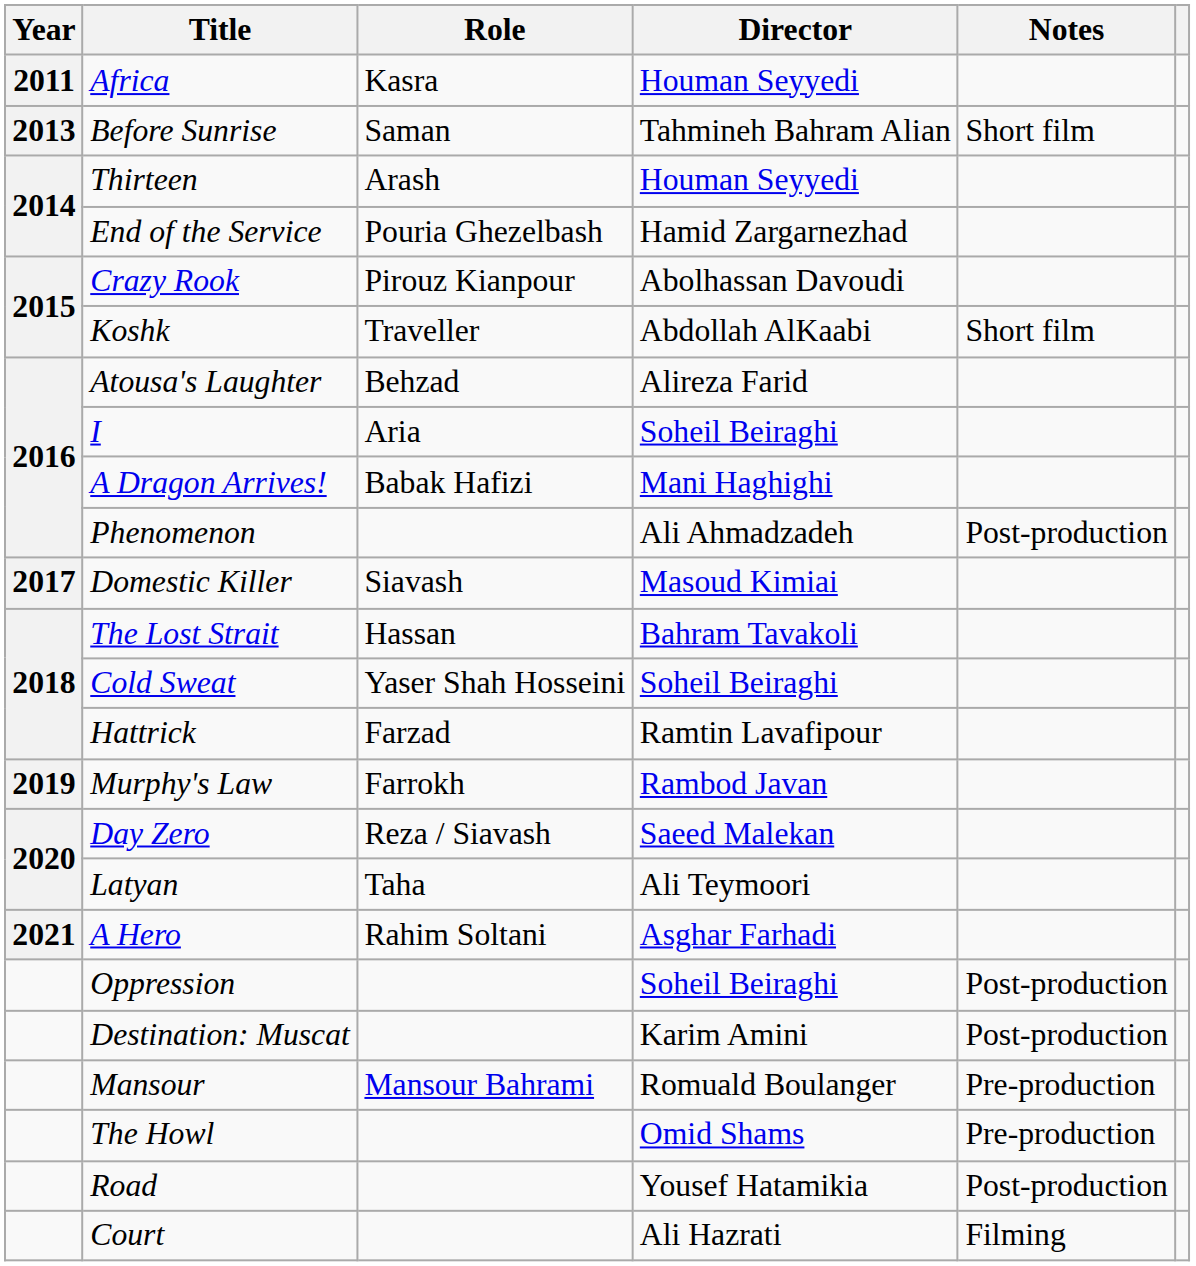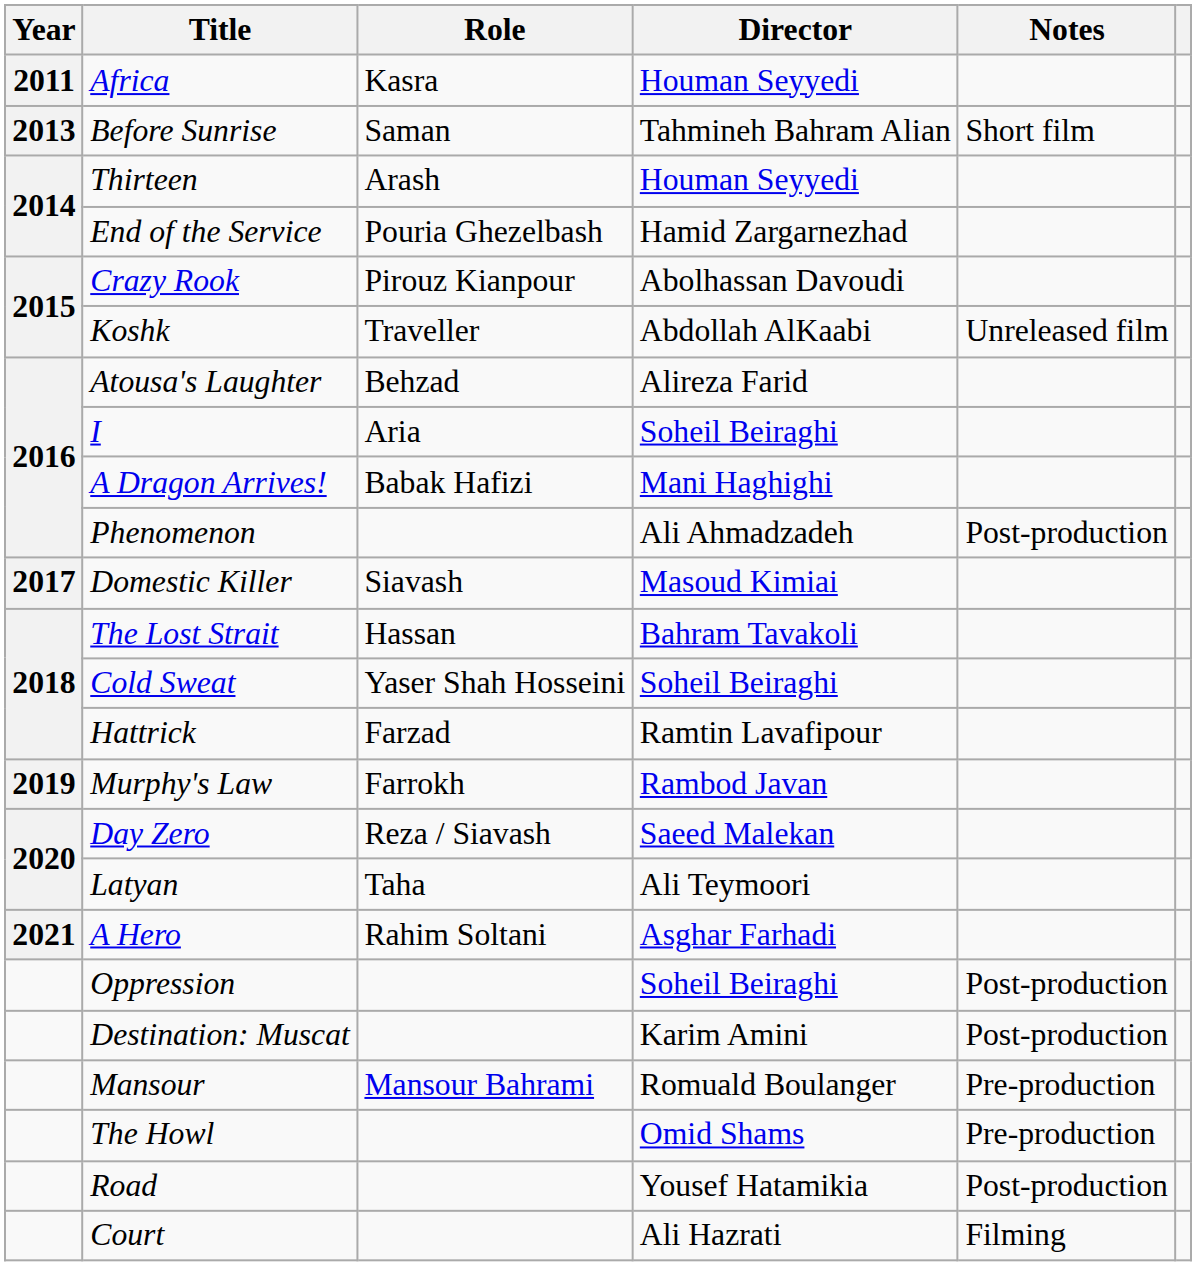 <table class="wikitable plainrowheaders sortable"  style=font-size:100%>
 <tr>
 <th scope="col">Year</th>
 <th scope="col">Title</th>
 <th scope="col">Role</th>
 <th scope="col">Director</th>
 <th scope="col" class="unsortable">Notes</th>
 <th scope="col" class="unsortable"></th>
 </tr>
 <tr>
 <th scope=row>2011</th>
 <td><em><a href='#'>Africa</a></em></td>
 <td>Kasra</td>
 <td><a href='#'>Houman Seyyedi</a></td>
 <td></td>
 <td></td>
 </tr>
 <tr>
 <th scope=row>2013</th>
 <td><em>Before Sunrise</em></td>
 <td>Saman</td>
 <td>Tahmineh Bahram Alian</td>
 <td>Short film</td>
 <td></td>
 </tr>
 <tr>
 <th scope=row rowspan="2">2014</th>
 <td><em>Thirteen</em></td>
 <td>Arash</td>
 <td><a href='#'>Houman Seyyedi</a></td>
 <td></td>
 <td></td>
 </tr>
 <tr>
 <td><em>End of the Service</em></td>
 <td>Pouria Ghezelbash</td>
 <td>Hamid Zargarnezhad</td>
 <td></td>
 <td></td>
 </tr>
 <tr>
 <th scope=row rowspan="2">2015</th>
 <td><em><a href='#'>Crazy Rook</a></em></td>
 <td>Pirouz Kianpour</td>
 <td>Abolhassan Davoudi</td>
 <td></td>
 <td></td>
 </tr>
 <tr>
 <td><em>Koshk</em></td>
 <td>Traveller</td>
 <td>Abdollah AlKaabi</td>
-<td>Short film</td>
+<td>Unreleased film</td>
 <td></td>
 </tr>
 <tr>
 <th scope=row rowspan="4">2016</th>
 <td><em>Atousa's Laughter</em></td>
 <td>Behzad</td>
 <td>Alireza Farid</td>
 <td></td>
 <td></td>
 </tr>
 <tr>
 <td><em><a href='#'>I</a></em></td>
 <td>Aria</td>
 <td><a href='#'>Soheil Beiraghi</a></td>
 <td></td>
 <td></td>
 </tr>
 <tr>
 <td><em><a href='#'>A Dragon Arrives!</a></em></td>
 <td>Babak Hafizi</td>
 <td><a href='#'>Mani Haghighi</a></td>
 <td></td>
 <td></td>
 </tr>
 <tr>
 <td><em>Phenomenon</em></td>
 <td></td>
 <td>Ali Ahmadzadeh</td>
 <td>Post-production</td>
 <td></td>
 </tr>
 <tr>
 <th scope=row>2017</th>
 <td><em>Domestic Killer</em></td>
 <td>Siavash</td>
 <td><a href='#'>Masoud Kimiai</a></td>
 <td></td>
 <td></td>
 </tr>
 <tr>
 <th scope=row rowspan="3">2018</th>
 <td><em><a href='#'>The Lost Strait</a></em></td>
 <td>Hassan</td>
 <td><a href='#'>Bahram Tavakoli</a></td>
 <td></td>
 <td></td>
 </tr>
 <tr>
 <td><em><a href='#'>Cold Sweat</a></em></td>
 <td>Yaser Shah Hosseini</td>
 <td><a href='#'>Soheil Beiraghi</a></td>
 <td></td>
 <td></td>
 </tr>
 <tr>
 <td><em>Hattrick</em></td>
 <td>Farzad</td>
 <td>Ramtin Lavafipour</td>
 <td></td>
 <td></td>
 </tr>
 <tr>
 <th scope=row>2019</th>
 <td><em>Murphy's Law</em></td>
 <td>Farrokh</td>
 <td><a href='#'>Rambod Javan</a></td>
 <td></td>
 <td></td>
 </tr>
 <tr>
 <th scope=row rowspan="2">2020</th>
 <td><em><a href='#'>Day Zero</a></em></td>
 <td>Reza / Siavash</td>
 <td><a href='#'>Saeed Malekan</a></td>
 <td></td>
 <td></td>
 </tr>
 <tr>
 <td><em>Latyan</em></td>
 <td>Taha</td>
 <td>Ali Teymoori</td>
 <td></td>
 <td></td>
 </tr>
 <tr>
 <th scope=row>2021</th>
 <td><em><a href='#'>A Hero</a></em></td>
 <td>Rahim Soltani</td>
 <td><a href='#'>Asghar Farhadi</a></td>
 <td></td>
 <td></td>
 </tr>
 <tr>
 <td></td>
 <td><em>Oppression</em></td>
 <td></td>
 <td><a href='#'>Soheil Beiraghi</a></td>
 <td>Post-production</td>
 <td></td>
 </tr>
 <tr>
 <td></td>
 <td><em>Destination: Muscat</em></td>
 <td></td>
 <td>Karim Amini</td>
 <td>Post-production</td>
 <td></td>
 </tr>
 <tr>
 <td></td>
 <td><em>Mansour</em></td>
 <td><a href='#'>Mansour Bahrami</a></td>
 <td>Romuald Boulanger</td>
 <td>Pre-production</td>
 <td></td>
 </tr>
 <tr>
 <td></td>
 <td><em>The Howl</em></td>
 <td></td>
 <td><a href='#'>Omid Shams</a></td>
 <td>Pre-production</td>
 <td></td>
 </tr>
 <tr>
 <td></td>
 <td><em>Road</em></td>
 <td></td>
 <td>Yousef Hatamikia</td>
 <td>Post-production</td>
 <td></td>
 </tr>
 <tr>
 <td></td>
 <td><em>Court</em></td>
 <td></td>
 <td>Ali Hazrati</td>
 <td>Filming</td>
 <td></td>
 </tr>
 </table>
